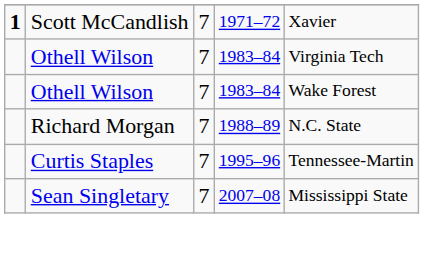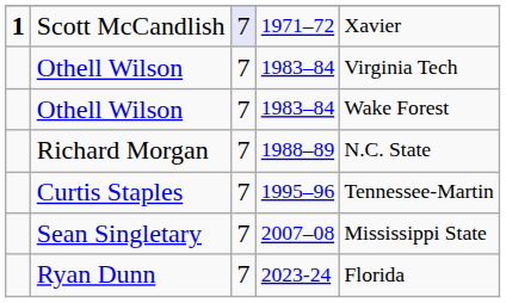 <table class="wikitable">
 <tr>
 </tr>
 <tr>
 <td><strong>1</strong></td>
 <td>Scott McCandlish</td>
-<td>7</td>
+<td style="background: lavender;">7</td>
 <td style="font-size:80%;"><a href='#'>1971–72</a></td>
 <td style="font-size:80%;">Xavier</td>
 </tr>
 <tr>
 <td></td>
 <td><a href='#'>Othell Wilson</a></td>
 <td>7</td>
 <td style="font-size:80%;"><a href='#'>1983–84</a></td>
 <td style="font-size:80%;">Virginia Tech</td>
 </tr>
 <tr>
 <td></td>
 <td><a href='#'>Othell Wilson</a></td>
 <td>7</td>
 <td style="font-size:80%;"><a href='#'>1983–84</a></td>
 <td style="font-size:80%;">Wake Forest</td>
 </tr>
 <tr>
 <td></td>
 <td>Richard Morgan</td>
 <td>7</td>
 <td style="font-size:80%;"><a href='#'>1988–89</a></td>
 <td style="font-size:80%;">N.C. State</td>
 </tr>
 <tr>
 <td></td>
 <td><a href='#'>Curtis Staples</a></td>
 <td>7</td>
 <td style="font-size:80%;"><a href='#'>1995–96</a></td>
 <td style="font-size:80%;">Tennessee-Martin</td>
 </tr>
 <tr>
 <td></td>
 <td><a href='#'>Sean Singletary</a></td>
 <td>7</td>
 <td style="font-size:80%;"><a href='#'>2007–08</a></td>
 <td style="font-size:80%;">Mississippi State</td>
 </tr>
+<tr>
+<td></td>
+<td><a href='#'>Ryan Dunn</a></td>
+<td>7</td>
+<td style="font-size:80%;"><a href='#'>2023-24</a></td>
+<td style="font-size:80%;">Florida</td>
+</tr>
 </table>
